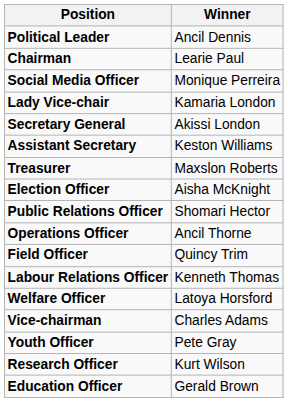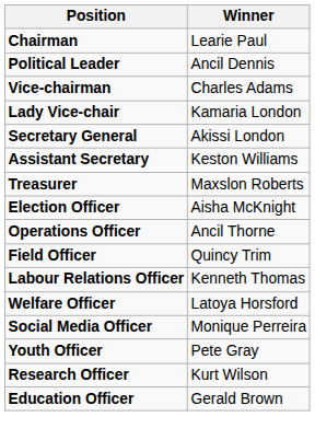 <table class="wikitable sortable">
 <tr>
 <th>Position</th>
 <th>Winner</th>
 </tr>
 <tr>
+<td><strong>Chairman</strong></td>
+<td>Learie Paul</td>
+</tr>
+<tr>
 <td><strong>Political Leader</strong></td>
 <td>Ancil Dennis</td>
 </tr>
 <tr>
-<td><strong>Chairman</strong></td>
-<td>Learie Paul</td>
-</tr>
-<tr>
-<td><strong>Social Media Officer</strong></td>
-<td>Monique Perreira</td>
+<td><strong>Vice-chairman</strong></td>
+<td>Charles Adams</td>
 </tr>
 <tr>
 <td><strong>Lady Vice-chair</strong></td>
 <td>Kamaria London</td>
 </tr>
 <tr>
 <td><strong>Secretary General</strong></td>
 <td>Akissi London</td>
 </tr>
 <tr>
 <td><strong>Assistant Secretary</strong></td>
 <td>Keston Williams</td>
 </tr>
 <tr>
 <td><strong>Treasurer</strong></td>
 <td>Maxslon Roberts</td>
 </tr>
 <tr>
 <td><strong>Election Officer</strong></td>
 <td>Aisha McKnight</td>
 </tr>
 <tr>
-<td><strong>Public Relations Officer</strong></td>
-<td>Shomari Hector</td>
-</tr>
-<tr>
 <td><strong>Operations Officer</strong></td>
 <td>Ancil Thorne</td>
 </tr>
 <tr>
 <td><strong>Field Officer</strong></td>
 <td>Quincy Trim</td>
 </tr>
 <tr>
 <td><strong>Labour Relations Officer</strong></td>
 <td>Kenneth Thomas</td>
 </tr>
 <tr>
 <td><strong>Welfare Officer</strong></td>
 <td>Latoya Horsford</td>
 </tr>
 <tr>
-<td><strong>Vice-chairman</strong></td>
-<td>Charles Adams</td>
+<td><strong>Social Media Officer</strong></td>
+<td>Monique Perreira</td>
 </tr>
 <tr>
 <td><strong>Youth Officer</strong></td>
 <td>Pete Gray</td>
 </tr>
 <tr>
 <td><strong>Research Officer</strong></td>
 <td>Kurt Wilson</td>
 </tr>
 <tr>
 <td><strong>Education Officer</strong></td>
 <td>Gerald Brown</td>
 </tr>
 </table>
